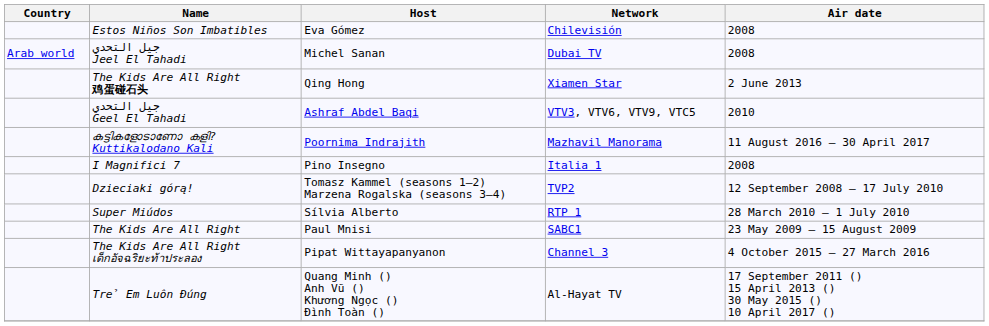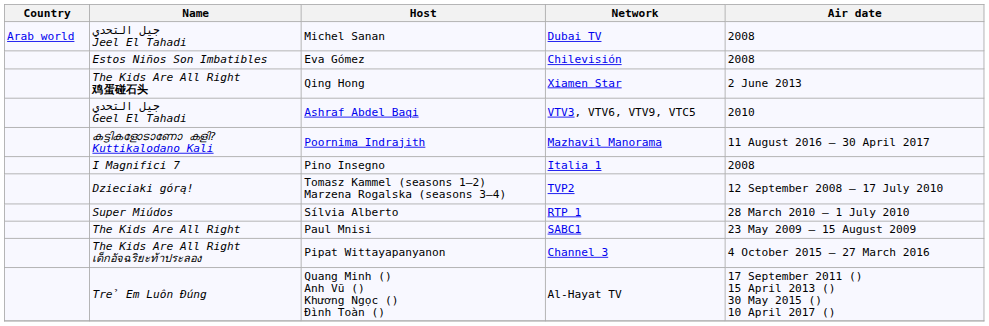 <table class="wikitable" style="text-align:left; line-height:14px; background:#F8F8FF; width:72%;">
 <tr>
 <th>Country</th>
 <th>Name</th>
 <th>Host</th>
 <th>Network</th>
 <th>Air date</th>
 </tr>
 <tr>
+<td> <a href='#'>Arab world</a></td>
+<td>جيل التحدي<br><em>Jeel El Tahadi</em></td>
+<td>Michel Sanan</td>
+<td><a href='#'>Dubai TV</a></td>
+<td>2008</td>
+</tr>
+<tr>
 <td></td>
 <td><em>Estos Niños Son Imbatibles</em></td>
 <td>Eva Gómez</td>
 <td><a href='#'>Chilevisión</a></td>
-<td>2008</td>
-</tr>
-<tr>
-<td> <a href='#'>Arab world</a></td>
-<td>جيل التحدي<br><em>Jeel El Tahadi</em></td>
-<td>Michel Sanan</td>
-<td><a href='#'>Dubai TV</a></td>
 <td>2008</td>
 </tr>
 <tr>
 <td></td>
 <td><em>The Kids Are All Right</em><br><strong>鸡蛋碰石头</strong></td>
 <td>Qing Hong</td>
 <td><a href='#'>Xiamen Star</a></td>
 <td>2 June 2013</td>
 </tr>
 <tr>
 <td></td>
 <td>جيل التحدي<br><em>Geel El Tahadi</em></td>
 <td><a href='#'>Ashraf Abdel Baqi</a></td>
 <td><a href='#'>VTV3</a>, VTV6, VTV9, VTC5</td>
 <td>2010</td>
 </tr>
 <tr>
 <td></td>
 <td><em>കുട്ടികളോടാണോ കളി?</em><br><em><a href='#'>Kuttikalodano Kali</a></em></td>
 <td><a href='#'>Poornima Indrajith</a></td>
 <td><a href='#'>Mazhavil Manorama</a></td>
 <td>11 August 2016 – 30 April 2017</td>
 </tr>
 <tr>
 <td></td>
 <td><em>I Magnifici 7</em></td>
 <td>Pino Insegno</td>
 <td><a href='#'>Italia 1</a></td>
 <td>2008</td>
 </tr>
 <tr>
 <td></td>
 <td><em>Dzieciaki górą!</em></td>
 <td>Tomasz Kammel (seasons 1–2)<br>Marzena Rogalska (seasons 3–4)</td>
 <td><a href='#'>TVP2</a></td>
 <td>12 September 2008 – 17 July 2010</td>
 </tr>
 <tr>
 <td></td>
 <td><em>Super Miúdos</em></td>
 <td>Sílvia Alberto</td>
 <td><a href='#'>RTP 1</a></td>
 <td>28 March 2010 – 1 July 2010</td>
 </tr>
 <tr>
 <td></td>
 <td><em>The Kids Are All Right</em></td>
 <td>Paul Mnisi</td>
 <td><a href='#'>SABC1</a></td>
 <td>23 May 2009 – 15 August 2009</td>
 </tr>
 <tr>
 <td></td>
 <td><em>The Kids Are All Right<br>เด็กอัจฉริยะท้าประลอง</em></td>
 <td>Pipat Wittayapanyanon</td>
 <td><a href='#'>Channel 3</a></td>
 <td>4 October 2015 – 27 March 2016</td>
 </tr>
 <tr>
 <td></td>
 <td><em>Trẻ Em Luôn Đúng</em></td>
 <td>Quang Minh ()<br> Anh Vũ ()<br>Khương Ngọc ()<br>Đình Toàn ()</td>
 <td>Al-Hayat TV</td>
 <td>17 September 2011 ()<br>15 April 2013 ()<br>30 May 2015 ()<br>10 April 2017 ()</td>
 </tr>
 <tr>
 </tr>
 </table>
